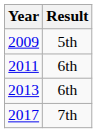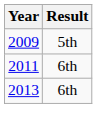 <table class="wikitable" style="text-align:center">
 <tr>
 <th>Year</th>
 <th>Result</th>
 </tr>
 <tr>
 <td><a href='#'>2009</a></td>
 <td>5th</td>
 </tr>
 <tr>
 <td><a href='#'>2011</a></td>
 <td>6th</td>
 </tr>
 <tr>
 <td><a href='#'>2013</a></td>
 <td>6th</td>
 </tr>
-<tr>
-<td><a href='#'>2017</a></td>
-<td>7th</td>
-</tr>
 </table>
